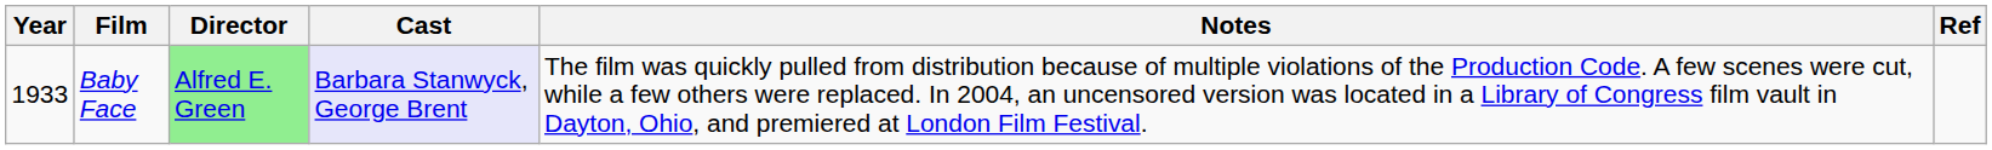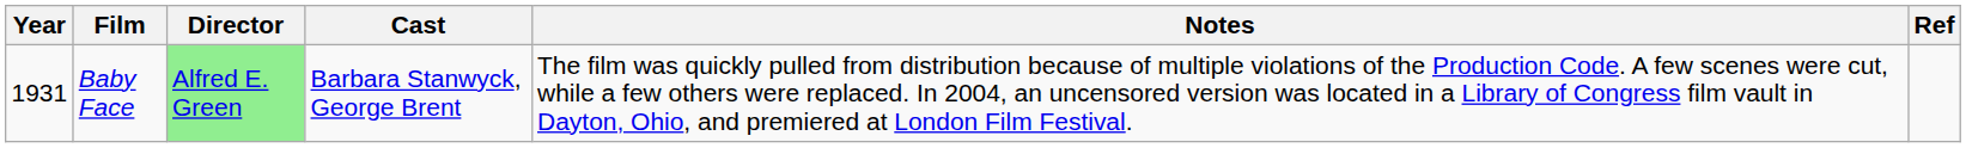 <table class="wikitable sortable">
 <tr>
 <th>Year</th>
 <th>Film</th>
 <th>Director</th>
 <th>Cast</th>
 <th>Notes</th>
 <th>Ref</th>
 </tr>
 <tr>
-<td>1933</td>
+<td>1931</td>
 <td><em><a href='#'>Baby Face</a></em></td>
 <td style="background: lightgreen;"><a href='#'>Alfred E. Green</a></td>
-<td style="background: lavender;"><a href='#'>Barbara Stanwyck</a>, <a href='#'>George Brent</a></td>
+<td><a href='#'>Barbara Stanwyck</a>, <a href='#'>George Brent</a></td>
 <td>The film was quickly pulled from distribution because of multiple violations of the <a href='#'>Production Code</a>. A few scenes were cut, while a few others were replaced. In 2004, an uncensored version was located in a <a href='#'>Library of Congress</a> film vault in <a href='#'>Dayton, Ohio</a>, and premiered at <a href='#'>London Film Festival</a>.</td>
 <td></td>
 </tr>
 </table>
